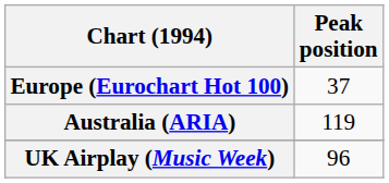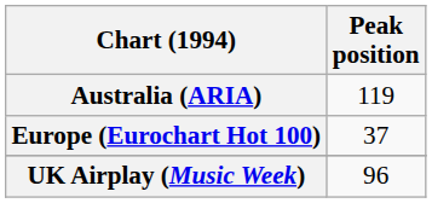 <table class="wikitable sortable plainrowheaders" style="text-align:center">
 <tr>
 <th scope="col">Chart (1994)</th>
 <th scope="col">Peak<br>position</th>
 </tr>
 <tr>
+<th scope="row">Australia (<a href='#'>ARIA</a>)</th>
+<td>119</td>
+</tr>
+<tr>
 <th scope="row">Europe (<a href='#'>Eurochart Hot 100</a>)</th>
 <td>37</td>
-</tr>
-<tr>
-<th scope="row">Australia (<a href='#'>ARIA</a>)</th>
-<td>119</td>
 </tr>
 <tr>
 </tr>
 <tr>
 </tr>
 <tr>
 </tr>
 <tr>
 <th scope="row">UK Airplay (<em><a href='#'>Music Week</a></em>)</th>
 <td>96</td>
 </tr>
 </table>
